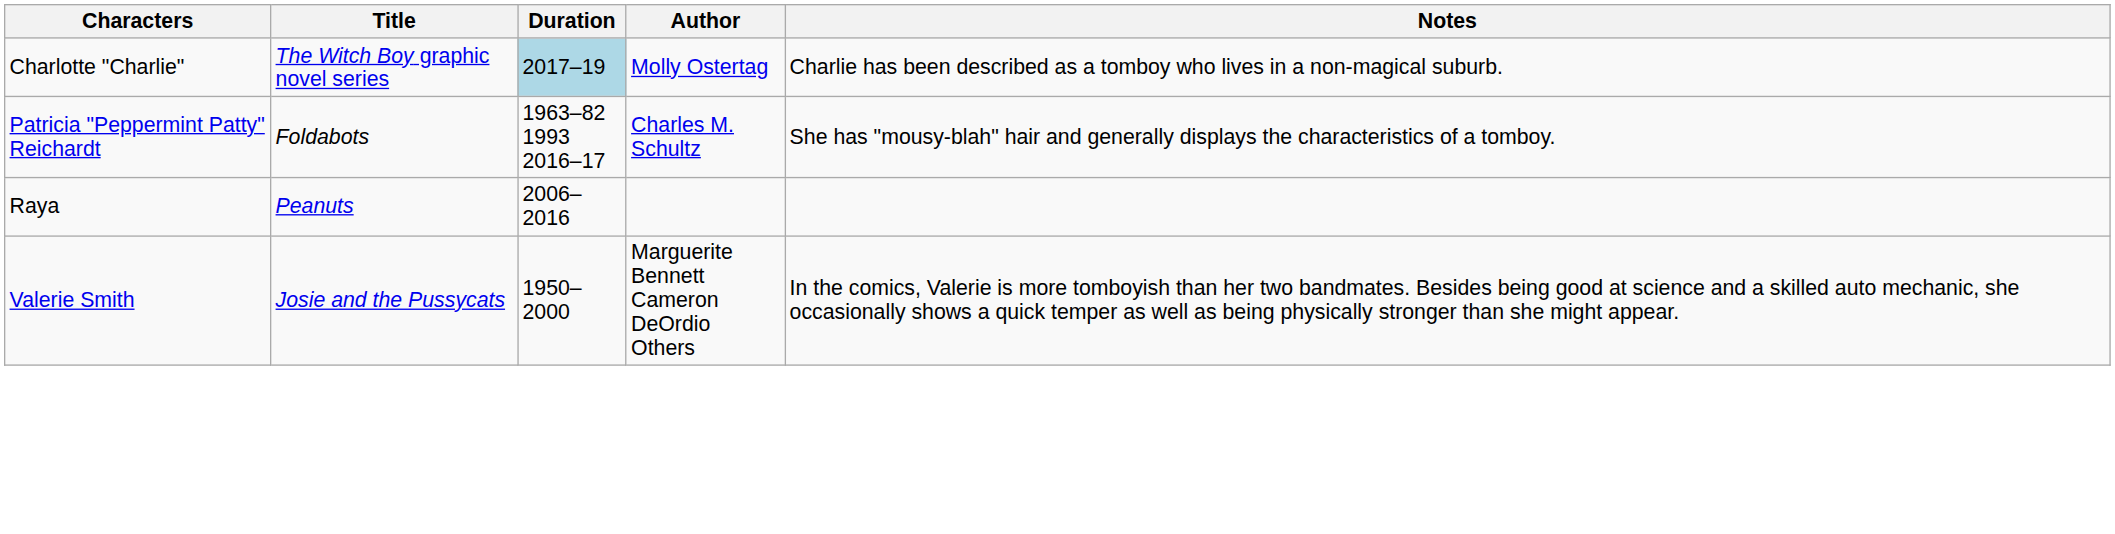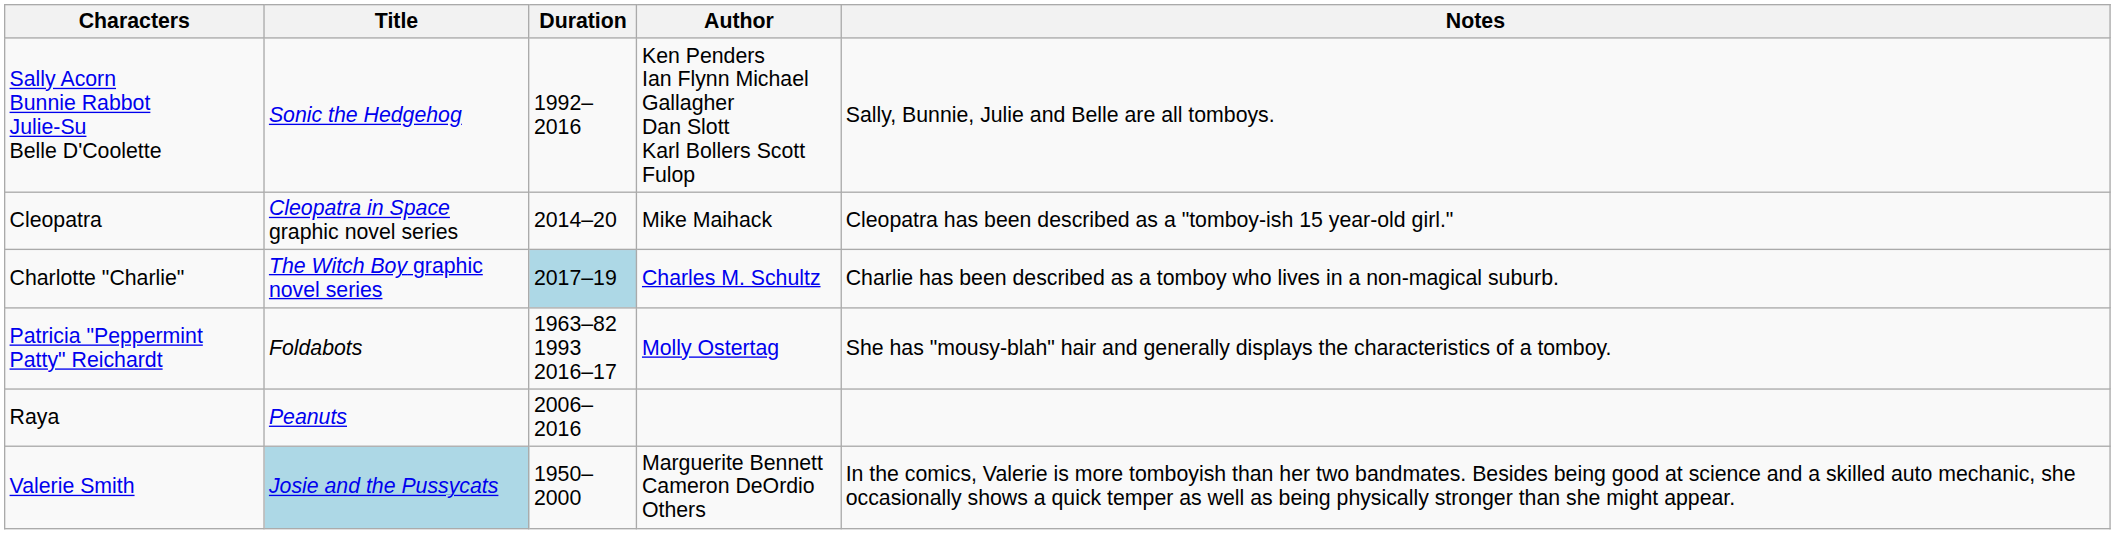 <table class="wikitable sortable" style="width:100%">
 <tr>
 <th>Characters</th>
 <th>Title</th>
 <th>Duration</th>
 <th>Author</th>
 <th>Notes</th>
 </tr>
 <tr>
+<td><a href='#'>Sally Acorn</a><br><a href='#'>Bunnie Rabbot</a><br><a href='#'>Julie-Su</a><br>Belle D'Coolette</td>
+<td><em><a href='#'>Sonic the Hedgehog</a></em></td>
+<td>1992–2016</td>
+<td>Ken Penders <br>Ian Flynn Michael Gallagher <br>Dan Slott <br>Karl Bollers Scott Fulop</td>
+<td>Sally, Bunnie, Julie and Belle are all tomboys.</td>
+</tr>
+<tr>
+<td>Cleopatra</td>
+<td><em><a href='#'>Cleopatra in Space</a></em> graphic novel series</td>
+<td>2014–20</td>
+<td>Mike Maihack</td>
+<td>Cleopatra has been described as a "tomboy-ish 15 year-old girl."</td>
+</tr>
+<tr>
 <td>Charlotte "Charlie"</td>
 <td><a href='#'><em>The Witch Boy</em> graphic novel series</a></td>
 <td style="background: lightblue;">2017–19</td>
-<td><a href='#'>Molly Ostertag</a></td>
+<td><a href='#'>Charles M. Schultz</a></td>
 <td>Charlie has been described as a tomboy who lives in a non-magical suburb.</td>
 </tr>
 <tr>
 <td><a href='#'>Patricia "Peppermint Patty" Reichardt</a></td>
 <td><em>Foldabots</em></td>
 <td>1963–82<br>1993<br>2016–17</td>
-<td><a href='#'>Charles M. Schultz</a></td>
+<td><a href='#'>Molly Ostertag</a></td>
 <td>She has "mousy-blah" hair and generally displays the characteristics of a tomboy.</td>
 </tr>
 <tr>
 <td>Raya</td>
 <td><em><a href='#'>Peanuts</a></em></td>
 <td>2006–2016</td>
 <td></td>
 <td></td>
 </tr>
 <tr>
 <td><a href='#'>Valerie Smith</a></td>
-<td><em><a href='#'>Josie and the Pussycats</a></em></td>
+<td style="background: lightblue;"><em><a href='#'>Josie and the Pussycats</a></em></td>
 <td>1950–2000</td>
 <td>Marguerite Bennett<br>Cameron DeOrdio<br>Others</td>
 <td>In the comics, Valerie is more tomboyish than her two bandmates. Besides being good at science and a skilled auto mechanic, she occasionally shows a quick temper as well as being physically stronger than she might appear.</td>
 </tr>
 </table>
